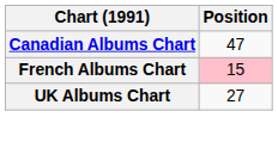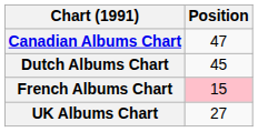 <table class="wikitable sortable plainrowheaders" style="text-align:center;">
 <tr>
 <th scope="col">Chart (1991)</th>
 <th scope="col">Position</th>
 </tr>
 <tr>
 <th scope="row"><a href='#'>Canadian Albums Chart</a></th>
 <td>47</td>
 </tr>
 <tr>
+<th scope="row">Dutch Albums Chart</th>
+<td>45</td>
+</tr>
+<tr>
 <th scope="row">French Albums Chart</th>
 <td style="background: pink;">15</td>
 </tr>
 <tr>
 <th scope="row">UK Albums Chart</th>
 <td>27</td>
 </tr>
 </table>
